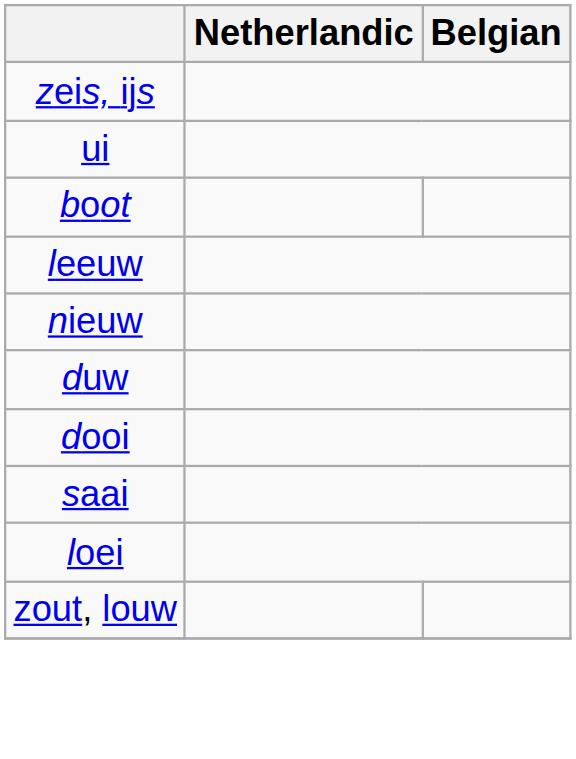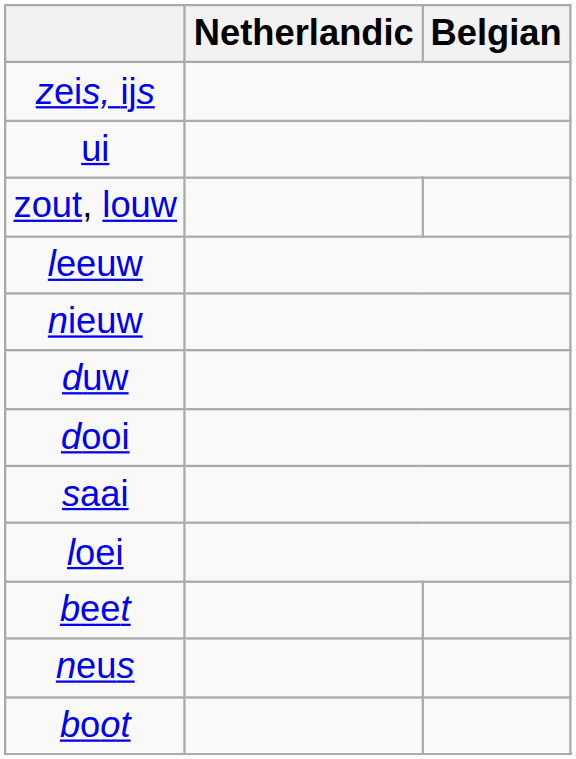 <table class="wikitable">
 <tr>
 <th></th>
 <th>Netherlandic</th>
 <th>Belgian</th>
 </tr>
 <tr align=center>
 <td><em><a href='#'>z</em>ei<em>s, </em>ij<em>s</a></em></td>
 <td colspan=2></td>
 </tr>
 <tr align=center>
 <td><em><a href='#'></em>ui<em></a></em></td>
 <td colspan=2></td>
 </tr>
 <tr align=center>
-<td><em><a href='#'>b</em>o<em>ot</a></em></td>
+<td><a href='#'>zout</a>, <a href='#'>louw</a></td>
 <td></td>
 <td></td>
 </tr>
 <tr align=center>
 <td><em><a href='#'>l</em>eeuw<em></a></em></td>
 <td colspan=2></td>
 </tr>
 <tr align=center>
 <td><em><a href='#'>n</em>ieuw<em></a></em></td>
 <td colspan=2></td>
 </tr>
 <tr align=center>
 <td><em><a href='#'>d</em>uw<em></a></em></td>
 <td colspan=2></td>
 </tr>
 <tr align=center>
 <td><em><a href='#'>d</em>ooi<em></a></em></td>
 <td colspan=2></td>
 </tr>
 <tr align=center>
 <td><em><a href='#'>s</em>aai<em></a></em></td>
 <td colspan=2></td>
 </tr>
 <tr align=center>
 <td><em><a href='#'>l</em>oei<em></a></em></td>
 <td colspan=2></td>
 </tr>
 <tr align=center>
-<td><a href='#'>zout</a>, <a href='#'>louw</a></td>
+<td><em><a href='#'>b</em>ee<em>t</a></em></td>
+<td></td>
+<td></td>
+</tr>
+<tr align=center>
+<td><em><a href='#'>n</em>eu<em>s</a></em></td>
+<td></td>
+<td></td>
+</tr>
+<tr align=center>
+<td><em><a href='#'>b</em>o<em>ot</a></em></td>
 <td></td>
 <td></td>
 </tr>
 <tr align=center>
 </tr>
 </table>
